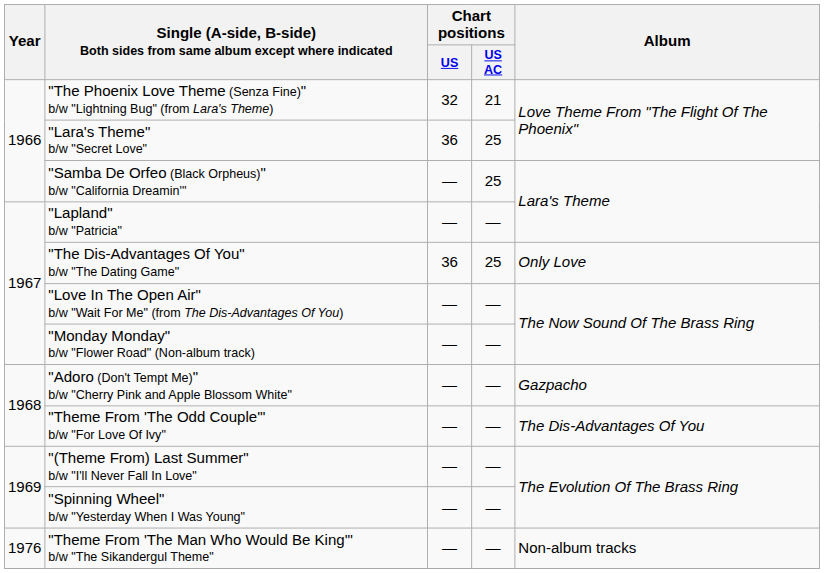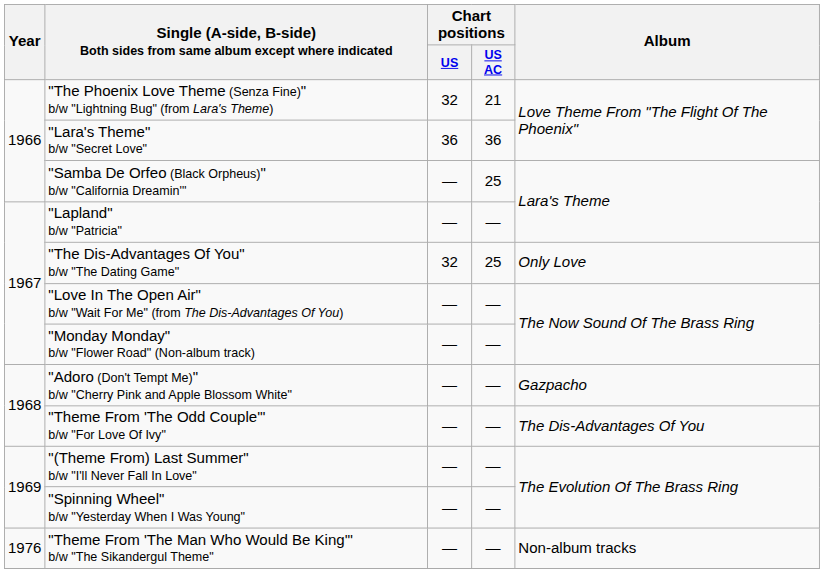 <table class="wikitable" style="text-align:center;">
 <tr>
 <th rowspan="2">Year</th>
 <th width="400" rowspan="2">Single (A-side, B-side)<br><small>Both sides from same album except where indicated</small></th>
 <th colspan="2">Chart positions</th>
 <th rowspan="2">Album</th>
 </tr>
 <tr style="font-size:smaller;">
 <th width="40"><a href='#'>US</a></th>
 <th width="40"><a href='#'>US<br>AC</a></th>
 </tr>
 <tr>
 <td rowspan="3">1966</td>
 <td align="left">"The Phoenix Love Theme<small> (Senza Fine)</small>"<br><small>b/w "Lightning Bug" (from <em>Lara's Theme</em>)</small></td>
 <td>32</td>
 <td>21</td>
 <td align="left" rowspan="2"><em>Love Theme From "The Flight Of The Phoenix"</em></td>
 </tr>
 <tr>
 <td align="left">"Lara's Theme"<br><small>b/w "Secret Love" </small></td>
 <td>36</td>
-<td>25</td>
+<td>36</td>
 </tr>
 <tr>
 <td align="left">"Samba De Orfeo<small> (Black Orpheus)</small>"<br><small>b/w "California Dreamin'"</small></td>
 <td>—</td>
 <td>25</td>
 <td align="left" rowspan="2"><em>Lara's Theme</em></td>
 </tr>
 <tr>
 <td rowspan="4">1967</td>
 <td align="left">"Lapland"<br><small>b/w "Patricia" </small></td>
 <td>—</td>
 <td>—</td>
 </tr>
 <tr>
 <td align="left">"The Dis-Advantages Of You"<br><small>b/w "The Dating Game" </small></td>
-<td>36</td>
+<td>32</td>
 <td>25</td>
 <td align="left"><em>Only Love</em></td>
 </tr>
 <tr>
 <td align="left">"Love In The Open Air"<br><small>b/w "Wait For Me" (from <em>The Dis-Advantages Of You</em>)</small></td>
 <td>—</td>
 <td>—</td>
 <td align="left" rowspan="2"><em>The Now Sound Of The Brass Ring</em></td>
 </tr>
 <tr>
 <td align="left">"Monday Monday"<br><small>b/w "Flower Road" (Non-album track)</small></td>
 <td>—</td>
 <td>—</td>
 </tr>
 <tr>
 <td rowspan="2">1968</td>
 <td align="left">"Adoro<small> (Don't Tempt Me)</small>"<br><small>b/w "Cherry Pink and Apple Blossom White" </small></td>
 <td>—</td>
 <td>—</td>
 <td align="left"><em>Gazpacho</em></td>
 </tr>
 <tr>
 <td align="left">"Theme From 'The Odd Couple'"<br><small>b/w "For Love Of Ivy" </small></td>
 <td>—</td>
 <td>—</td>
 <td align="left"><em>The Dis-Advantages Of You</em></td>
 </tr>
 <tr>
 <td rowspan="2">1969</td>
 <td align="left">"(Theme From) Last Summer"<br><small>b/w "I'll Never Fall In Love" </small></td>
 <td>—</td>
 <td>—</td>
 <td align="left" rowspan="2"><em>The Evolution Of The Brass Ring</em></td>
 </tr>
 <tr>
 <td align="left">"Spinning Wheel"<br><small>b/w "Yesterday When I Was Young" </small></td>
 <td>—</td>
 <td>—</td>
 </tr>
 <tr>
 <td>1976</td>
 <td align="left">"Theme From 'The Man Who Would Be King'"<br><small>b/w "The Sikandergul Theme"</small></td>
 <td>—</td>
 <td>—</td>
 <td align="left">Non-album tracks</td>
 </tr>
 <tr>
 </tr>
 </table>
